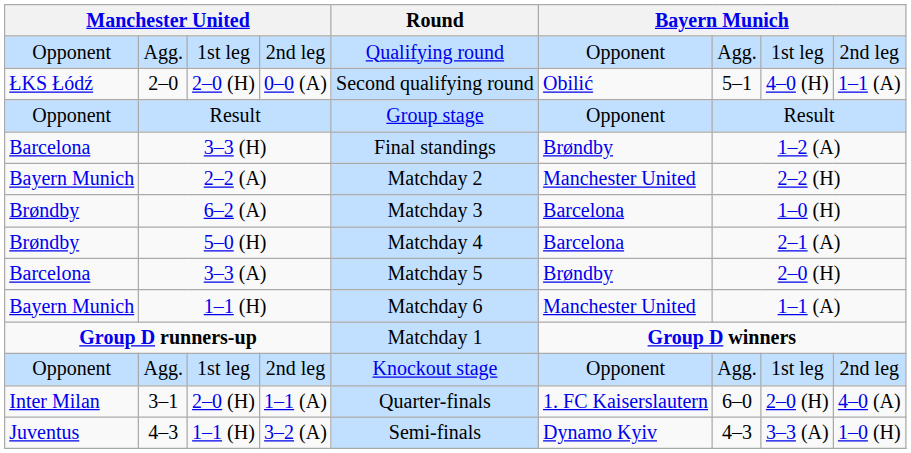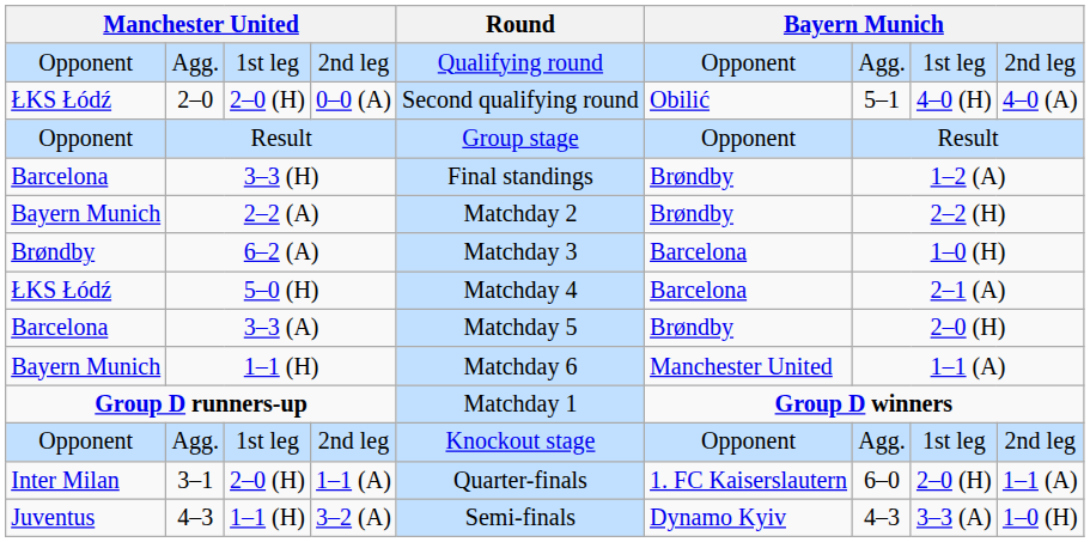 <table class="wikitable" style="text-align:center">
 <tr>
 <th colspan=4> <a href='#'>Manchester United</a></th>
 <th>Round</th>
 <th colspan=4> <a href='#'>Bayern Munich</a></th>
 </tr>
 <tr style="background:#c1e0ff">
 <td>Opponent</td>
 <td>Agg.</td>
 <td>1st leg</td>
 <td>2nd leg</td>
 <td><a href='#'>Qualifying round</a></td>
 <td>Opponent</td>
 <td>Agg.</td>
 <td>1st leg</td>
 <td>2nd leg</td>
 </tr>
 <tr>
 <td align=left> <a href='#'>ŁKS Łódź</a></td>
 <td>2–0</td>
 <td><a href='#'>2–0</a> (H)</td>
 <td><a href='#'>0–0</a> (A)</td>
 <td bgcolor=#c1e0ff>Second qualifying round</td>
 <td align=left> <a href='#'>Obilić</a></td>
 <td>5–1</td>
 <td><a href='#'>4–0</a> (H)</td>
-<td><a href='#'>1–1</a> (A)</td>
+<td><a href='#'>4–0</a> (A)</td>
 </tr>
 <tr bgcolor=#c1e0ff>
 <td>Opponent</td>
 <td colspan=3>Result</td>
 <td><a href='#'>Group stage</a></td>
 <td>Opponent</td>
 <td colspan=3>Result</td>
 </tr>
 <tr>
 <td align=left> <a href='#'>Barcelona</a></td>
 <td colspan=3><a href='#'>3–3</a> (H)</td>
 <td bgcolor=#c1e0ff>Final standings</td>
 <td align=left> <a href='#'>Brøndby</a></td>
 <td colspan=3><a href='#'>1–2</a> (A)</td>
 </tr>
 <tr>
 <td align=left> <a href='#'>Bayern Munich</a></td>
 <td colspan=3><a href='#'>2–2</a> (A)</td>
 <td bgcolor=#c1e0ff>Matchday 2</td>
-<td align=left> <a href='#'>Manchester United</a></td>
+<td align=left> <a href='#'>Brøndby</a></td>
 <td colspan=3><a href='#'>2–2</a> (H)</td>
 </tr>
 <tr>
 <td align=left> <a href='#'>Brøndby</a></td>
 <td colspan=3><a href='#'>6–2</a> (A)</td>
 <td bgcolor=#c1e0ff>Matchday 3</td>
 <td align=left> <a href='#'>Barcelona</a></td>
 <td colspan=3><a href='#'>1–0</a> (H)</td>
 </tr>
 <tr>
-<td align=left> <a href='#'>Brøndby</a></td>
+<td align=left> <a href='#'>ŁKS Łódź</a></td>
 <td colspan=3><a href='#'>5–0</a> (H)</td>
 <td bgcolor=#c1e0ff>Matchday 4</td>
 <td align=left> <a href='#'>Barcelona</a></td>
 <td colspan=3><a href='#'>2–1</a> (A)</td>
 </tr>
 <tr>
 <td align=left> <a href='#'>Barcelona</a></td>
 <td colspan=3><a href='#'>3–3</a> (A)</td>
 <td bgcolor=#c1e0ff>Matchday 5</td>
 <td align=left> <a href='#'>Brøndby</a></td>
 <td colspan=3><a href='#'>2–0</a> (H)</td>
 </tr>
 <tr>
 <td align=left> <a href='#'>Bayern Munich</a></td>
 <td colspan=3><a href='#'>1–1</a> (H)</td>
 <td bgcolor=#c1e0ff>Matchday 6</td>
 <td align=left> <a href='#'>Manchester United</a></td>
 <td colspan=3><a href='#'>1–1</a> (A)</td>
 </tr>
 <tr>
 <td colspan=4 align=center valign=top><strong><a href='#'>Group D</a> runners-up</strong><br></td>
 <td bgcolor=#c1e0ff>Matchday 1</td>
 <td colspan=4 align=center valign=top><strong><a href='#'>Group D</a> winners</strong><br></td>
 </tr>
 <tr bgcolor=#c1e0ff>
 <td>Opponent</td>
 <td>Agg.</td>
 <td>1st leg</td>
 <td>2nd leg</td>
 <td><a href='#'>Knockout stage</a></td>
 <td>Opponent</td>
 <td>Agg.</td>
 <td>1st leg</td>
 <td>2nd leg</td>
 </tr>
 <tr>
 <td align=left> <a href='#'>Inter Milan</a></td>
 <td>3–1</td>
 <td><a href='#'>2–0</a> (H)</td>
 <td><a href='#'>1–1</a> (A)</td>
 <td bgcolor=#c1e0ff>Quarter-finals</td>
 <td align=left> <a href='#'>1. FC Kaiserslautern</a></td>
 <td>6–0</td>
 <td><a href='#'>2–0</a> (H)</td>
-<td><a href='#'>4–0</a> (A)</td>
+<td><a href='#'>1–1</a> (A)</td>
 </tr>
 <tr>
 <td align=left> <a href='#'>Juventus</a></td>
 <td>4–3</td>
 <td><a href='#'>1–1</a> (H)</td>
 <td><a href='#'>3–2</a> (A)</td>
 <td bgcolor=#c1e0ff>Semi-finals</td>
 <td align=left> <a href='#'>Dynamo Kyiv</a></td>
 <td>4–3</td>
 <td><a href='#'>3–3</a> (A)</td>
 <td><a href='#'>1–0</a> (H)</td>
 </tr>
 </table>
